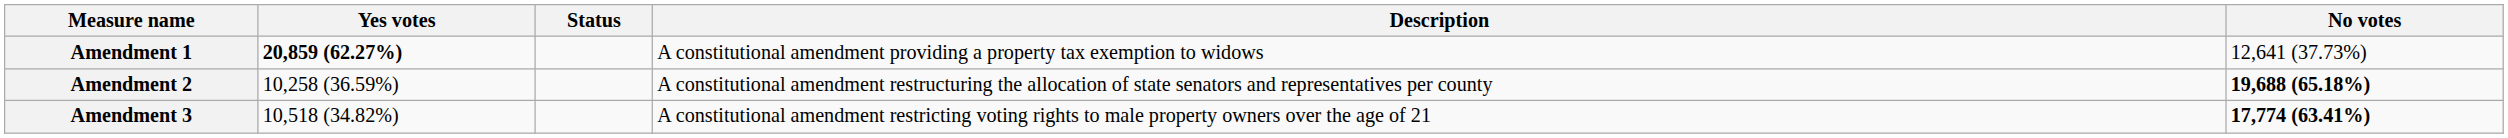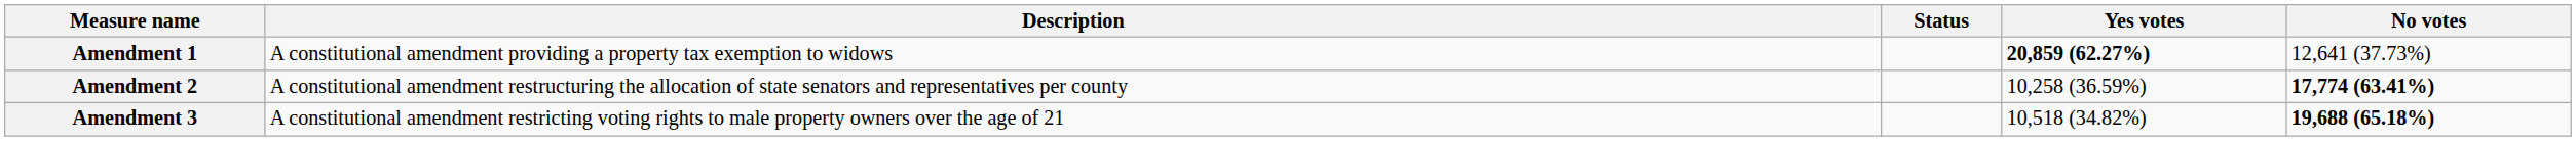 <table class="wikitable sortable plainrowheaders" style="width:100%">
 <tr>
 <th scope="col">Measure name</th>
+<th class="unsortable" scope="col">Description</th>
+<th scope="col">Status</th>
 <th scope="col">Yes votes</th>
-<th scope="col">Status</th>
-<th class="unsortable" scope="col">Description</th>
 <th scope="col">No votes</th>
 </tr>
 <tr>
 <th scope="row">Amendment 1</th>
+<td>A constitutional amendment providing a property tax exemption to widows</td>
+<td></td>
 <td><strong>20,859 (62.27%)</strong></td>
-<td></td>
-<td>A constitutional amendment providing a property tax exemption to widows</td>
 <td>12,641 (37.73%)</td>
 </tr>
 <tr>
 <th scope="row">Amendment 2</th>
+<td>A constitutional amendment restructuring the allocation of state senators and representatives per county</td>
+<td></td>
 <td>10,258 (36.59%)</td>
-<td></td>
-<td>A constitutional amendment restructuring the allocation of state senators and representatives per county</td>
-<td><strong>19,688 (65.18%)</strong></td>
+<td><strong>17,774 (63.41%)</strong></td>
 </tr>
 <tr>
 <th scope="row">Amendment 3</th>
+<td>A constitutional amendment restricting voting rights to male property owners over the age of 21</td>
+<td></td>
 <td>10,518 (34.82%)</td>
-<td></td>
-<td>A constitutional amendment restricting voting rights to male property owners over the age of 21</td>
-<td><strong>17,774 (63.41%)</strong></td>
+<td><strong>19,688 (65.18%)</strong></td>
 </tr>
 </table>
